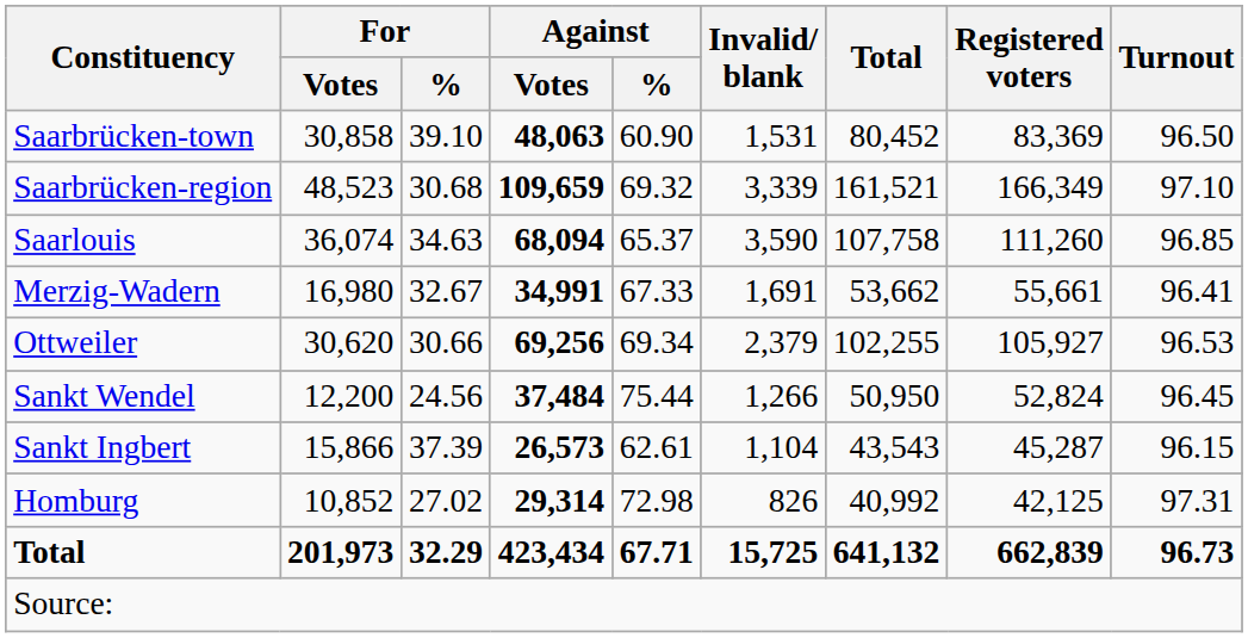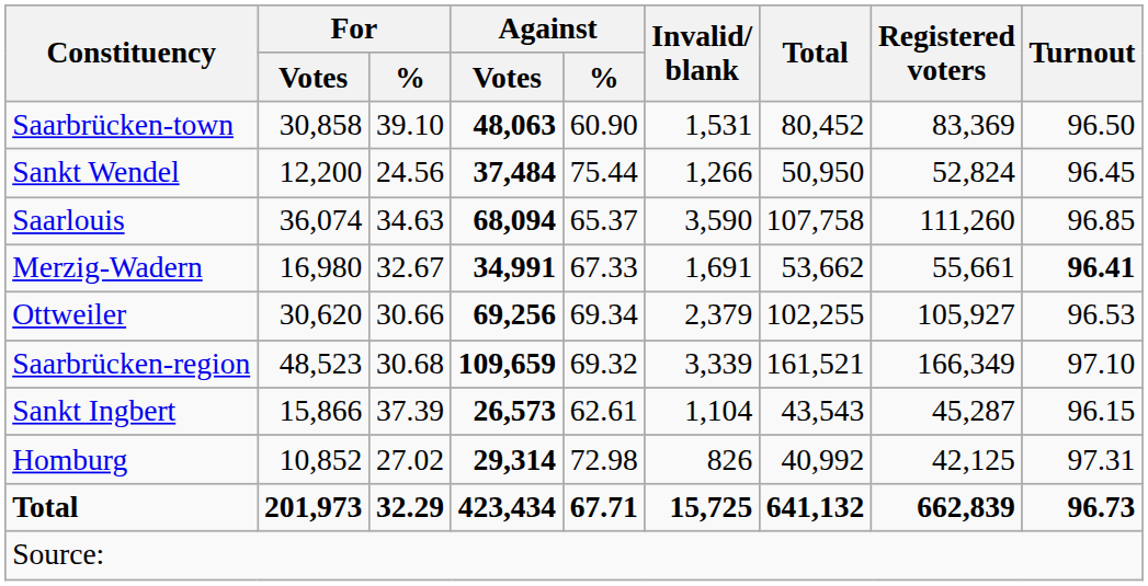 <table class=wikitable style=text-align:right>
 <tr>
 <th rowspan=2>Constituency</th>
 <th colspan=2>For</th>
 <th colspan=2>Against</th>
 <th rowspan=2>Invalid/<br>blank</th>
 <th rowspan=2>Total</th>
 <th rowspan=2>Registered<br>voters</th>
 <th rowspan=2>Turnout</th>
 </tr>
 <tr>
 <th>Votes</th>
 <th>%</th>
 <th>Votes</th>
 <th>%</th>
 </tr>
 <tr>
 <td align=left><a href='#'>Saarbrücken-town</a></td>
 <td>30,858</td>
 <td>39.10</td>
 <td><strong>48,063</strong></td>
 <td>60.90</td>
 <td>1,531</td>
 <td>80,452</td>
 <td>83,369</td>
 <td>96.50</td>
 </tr>
 <tr>
-<td align=left><a href='#'>Saarbrücken-region</a></td>
-<td>48,523</td>
-<td>30.68</td>
-<td><strong>109,659</strong></td>
-<td>69.32</td>
-<td>3,339</td>
-<td>161,521</td>
-<td>166,349</td>
-<td>97.10</td>
+<td align=left><a href='#'>Sankt Wendel</a></td>
+<td>12,200</td>
+<td>24.56</td>
+<td><strong>37,484</strong></td>
+<td>75.44</td>
+<td>1,266</td>
+<td>50,950</td>
+<td>52,824</td>
+<td>96.45</td>
 </tr>
 <tr>
 <td align=left><a href='#'>Saarlouis</a></td>
 <td>36,074</td>
 <td>34.63</td>
 <td><strong>68,094</strong></td>
 <td>65.37</td>
 <td>3,590</td>
 <td>107,758</td>
 <td>111,260</td>
 <td>96.85</td>
 </tr>
 <tr>
 <td align=left><a href='#'>Merzig-Wadern</a></td>
 <td>16,980</td>
 <td>32.67</td>
 <td><strong>34,991</strong></td>
 <td>67.33</td>
 <td>1,691</td>
 <td>53,662</td>
 <td>55,661</td>
-<td>96.41</td>
+<td><strong>96.41</strong></td>
 </tr>
 <tr>
 <td align=left><a href='#'>Ottweiler</a></td>
 <td>30,620</td>
 <td>30.66</td>
 <td><strong>69,256</strong></td>
 <td>69.34</td>
 <td>2,379</td>
 <td>102,255</td>
 <td>105,927</td>
 <td>96.53</td>
 </tr>
 <tr>
-<td align=left><a href='#'>Sankt Wendel</a></td>
-<td>12,200</td>
-<td>24.56</td>
-<td><strong>37,484</strong></td>
-<td>75.44</td>
-<td>1,266</td>
-<td>50,950</td>
-<td>52,824</td>
-<td>96.45</td>
+<td align=left><a href='#'>Saarbrücken-region</a></td>
+<td>48,523</td>
+<td>30.68</td>
+<td><strong>109,659</strong></td>
+<td>69.32</td>
+<td>3,339</td>
+<td>161,521</td>
+<td>166,349</td>
+<td>97.10</td>
 </tr>
 <tr>
 <td align=left><a href='#'>Sankt Ingbert</a></td>
 <td>15,866</td>
 <td>37.39</td>
 <td><strong>26,573</strong></td>
 <td>62.61</td>
 <td>1,104</td>
 <td>43,543</td>
 <td>45,287</td>
 <td>96.15</td>
 </tr>
 <tr>
 <td align=left><a href='#'>Homburg</a></td>
 <td>10,852</td>
 <td>27.02</td>
 <td><strong>29,314</strong></td>
 <td>72.98</td>
 <td>826</td>
 <td>40,992</td>
 <td>42,125</td>
 <td>97.31</td>
 </tr>
 <tr>
 <td align=left><strong>Total</strong></td>
 <td><strong>201,973</strong></td>
 <td><strong>32.29</strong></td>
 <td><strong>423,434</strong></td>
 <td><strong>67.71</strong></td>
 <td><strong>15,725</strong></td>
 <td><strong>641,132</strong></td>
 <td><strong>662,839</strong></td>
 <td><strong>96.73</strong></td>
 </tr>
 <tr>
 <td align=left colspan=9>Source: </td>
 </tr>
 </table>
